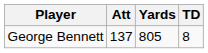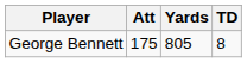 <table class="wikitable">
 <tr>
 <th>Player</th>
 <th>Att</th>
 <th>Yards</th>
 <th>TD</th>
 </tr>
 <tr>
 <td>George Bennett</td>
-<td>137</td>
+<td>175</td>
 <td>805</td>
 <td>8</td>
 </tr>
 </table>
